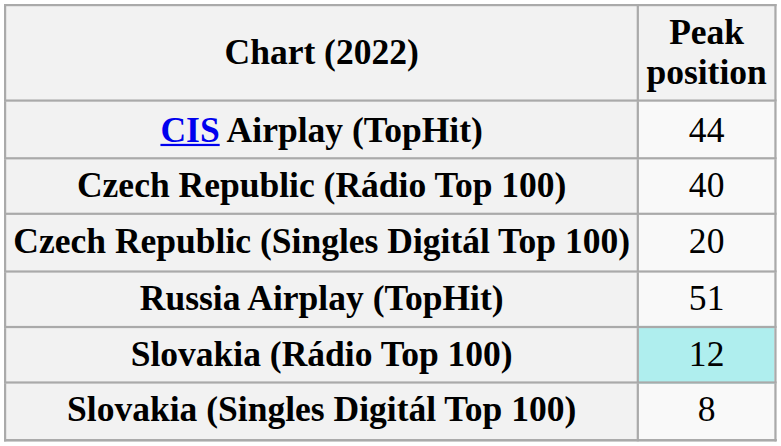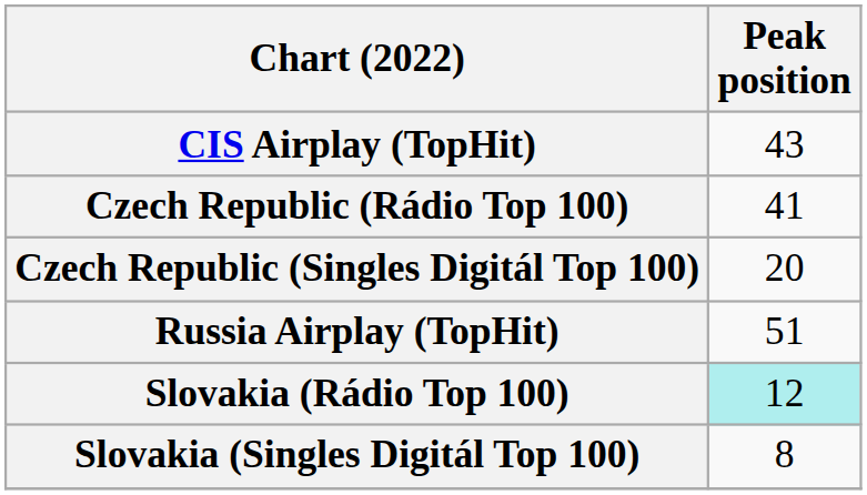 <table class="wikitable sortable plainrowheaders" style="text-align:center">
 <tr>
 <th scope="col">Chart (2022)</th>
 <th scope="col">Peak<br>position</th>
 </tr>
 <tr>
 <th scope="row"><a href='#'>CIS</a> Airplay (TopHit)</th>
-<td>44</td>
+<td>43</td>
 </tr>
 <tr>
 <th scope="row">Czech Republic (Rádio Top 100)</th>
-<td>40</td>
+<td>41</td>
 </tr>
 <tr>
 <th scope="row">Czech Republic (Singles Digitál Top 100)</th>
 <td>20</td>
 </tr>
 <tr>
 <th scope="row">Russia Airplay (TopHit)</th>
 <td>51</td>
 </tr>
 <tr>
 <th scope="row">Slovakia (Rádio Top 100)</th>
 <td style="background: paleturquoise;">12</td>
 </tr>
 <tr>
 <th scope="row">Slovakia (Singles Digitál Top 100)</th>
 <td>8</td>
 </tr>
 <tr>
 </tr>
 </table>
